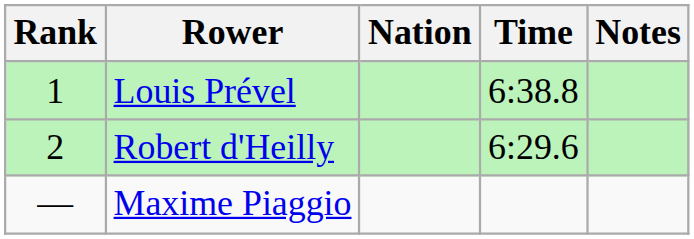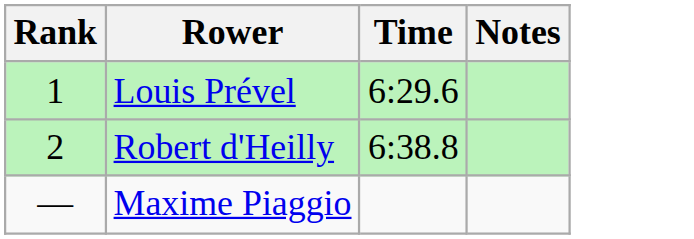 <table class="wikitable sortable" style="text-align:center">
 <tr>
 <th>Rank</th>
 <th>Rower</th>
-<th>Nation</th>
 <th>Time</th>
 <th>Notes</th>
 </tr>
 <tr bgcolor=bbf3bb>
 <td>1</td>
 <td align=left><a href='#'>Louis Prével</a></td>
-<td align=left></td>
-<td>6:38.8</td>
+<td>6:29.6</td>
 <td></td>
 </tr>
 <tr bgcolor=bbf3bb>
 <td>2</td>
 <td align=left><a href='#'>Robert d'Heilly</a></td>
-<td align=left></td>
-<td>6:29.6</td>
+<td>6:38.8</td>
 <td></td>
 </tr>
 <tr>
 <td data-sort-value=3>—</td>
 <td align=left><a href='#'>Maxime Piaggio</a></td>
-<td align=left></td>
 <td data-sort-value=9:99.9></td>
 <td></td>
 </tr>
 </table>
